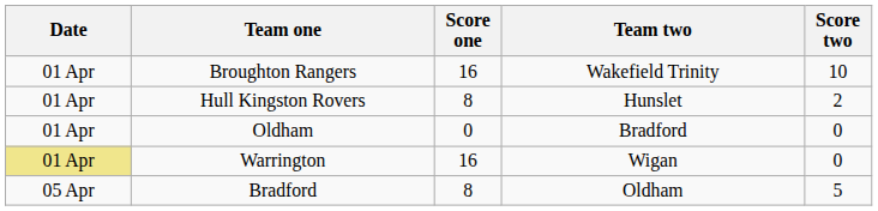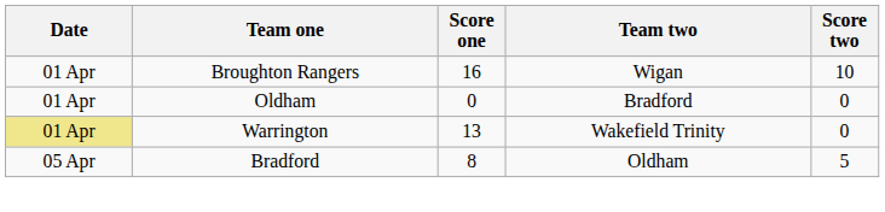 <table class="wikitable" style="text-align: center">
 <tr>
 <th width=100>Date</th>
 <th width=250>Team one</th>
 <th width=50>Score one</th>
 <th width=250>Team two</th>
 <th width=50>Score two</th>
 </tr>
 <tr>
 <td>01 Apr</td>
 <td>Broughton Rangers</td>
 <td>16</td>
-<td>Wakefield Trinity</td>
+<td>Wigan</td>
 <td>10</td>
-</tr>
-<tr>
-<td>01 Apr</td>
-<td>Hull Kingston Rovers</td>
-<td>8</td>
-<td>Hunslet</td>
-<td>2</td>
 </tr>
 <tr>
 <td>01 Apr</td>
 <td>Oldham</td>
 <td>0</td>
 <td>Bradford</td>
 <td>0</td>
 </tr>
 <tr>
 <td style="background: khaki;">01 Apr</td>
 <td>Warrington</td>
-<td>16</td>
-<td>Wigan</td>
+<td>13</td>
+<td>Wakefield Trinity</td>
 <td>0</td>
 </tr>
 <tr>
 <td>05 Apr</td>
 <td>Bradford</td>
 <td>8</td>
 <td>Oldham</td>
 <td>5</td>
 </tr>
 </table>
